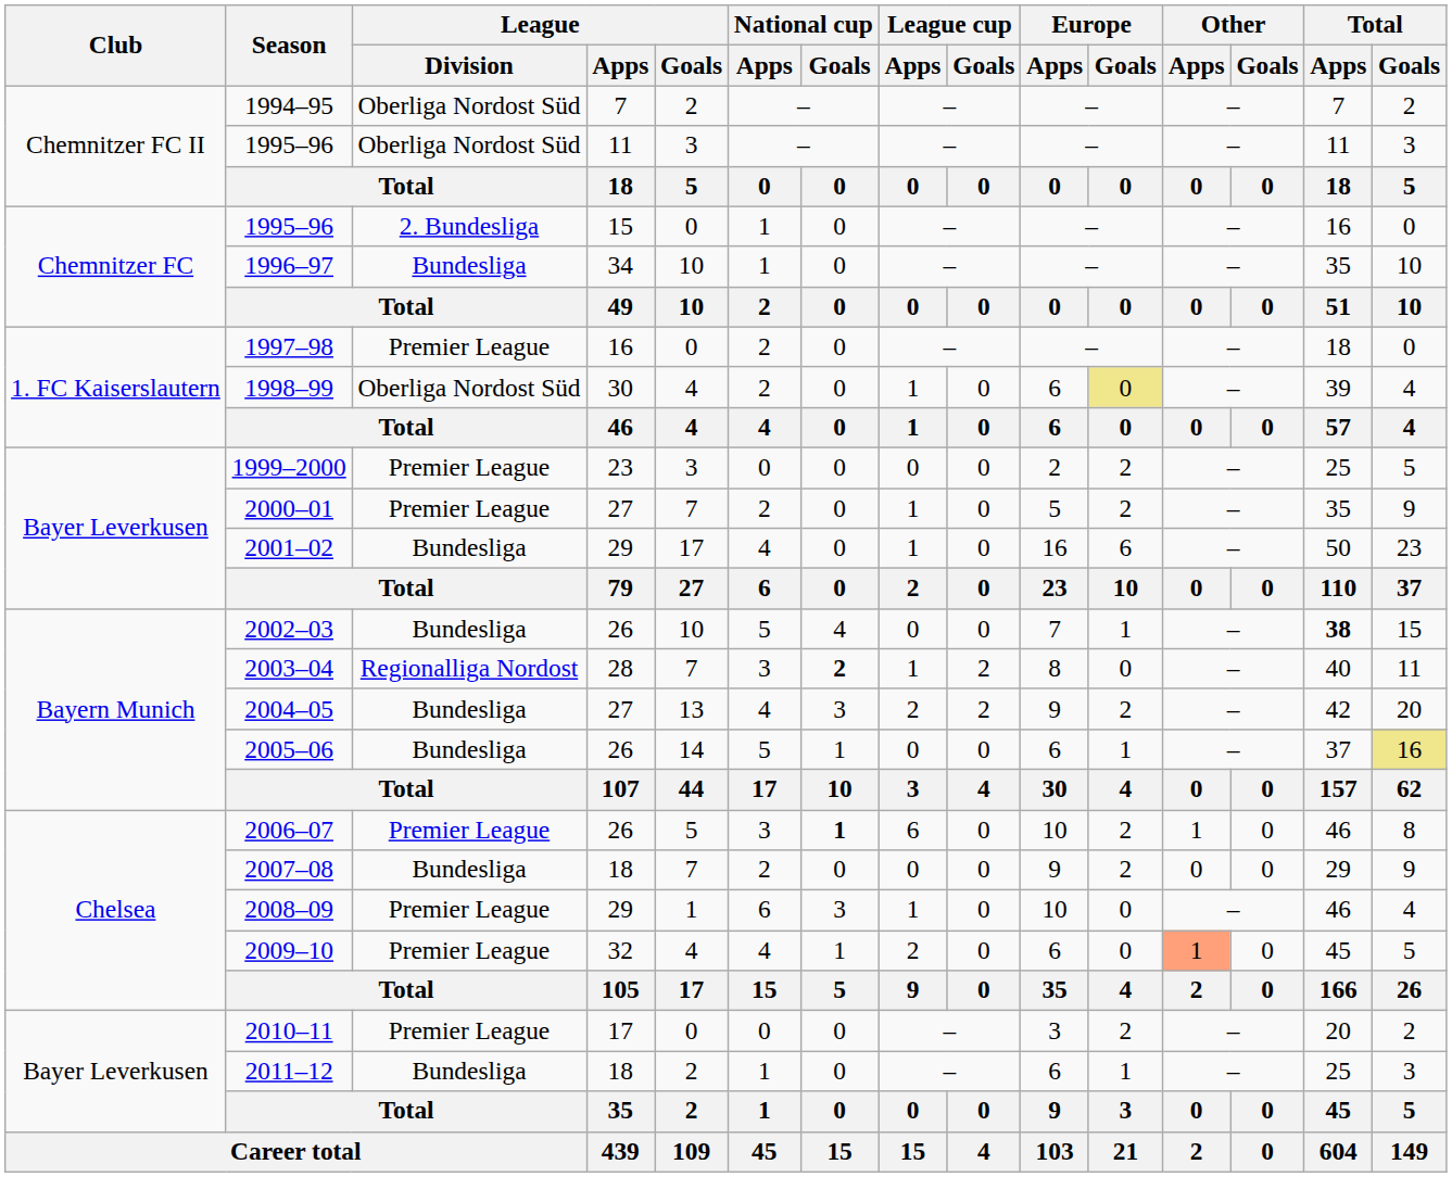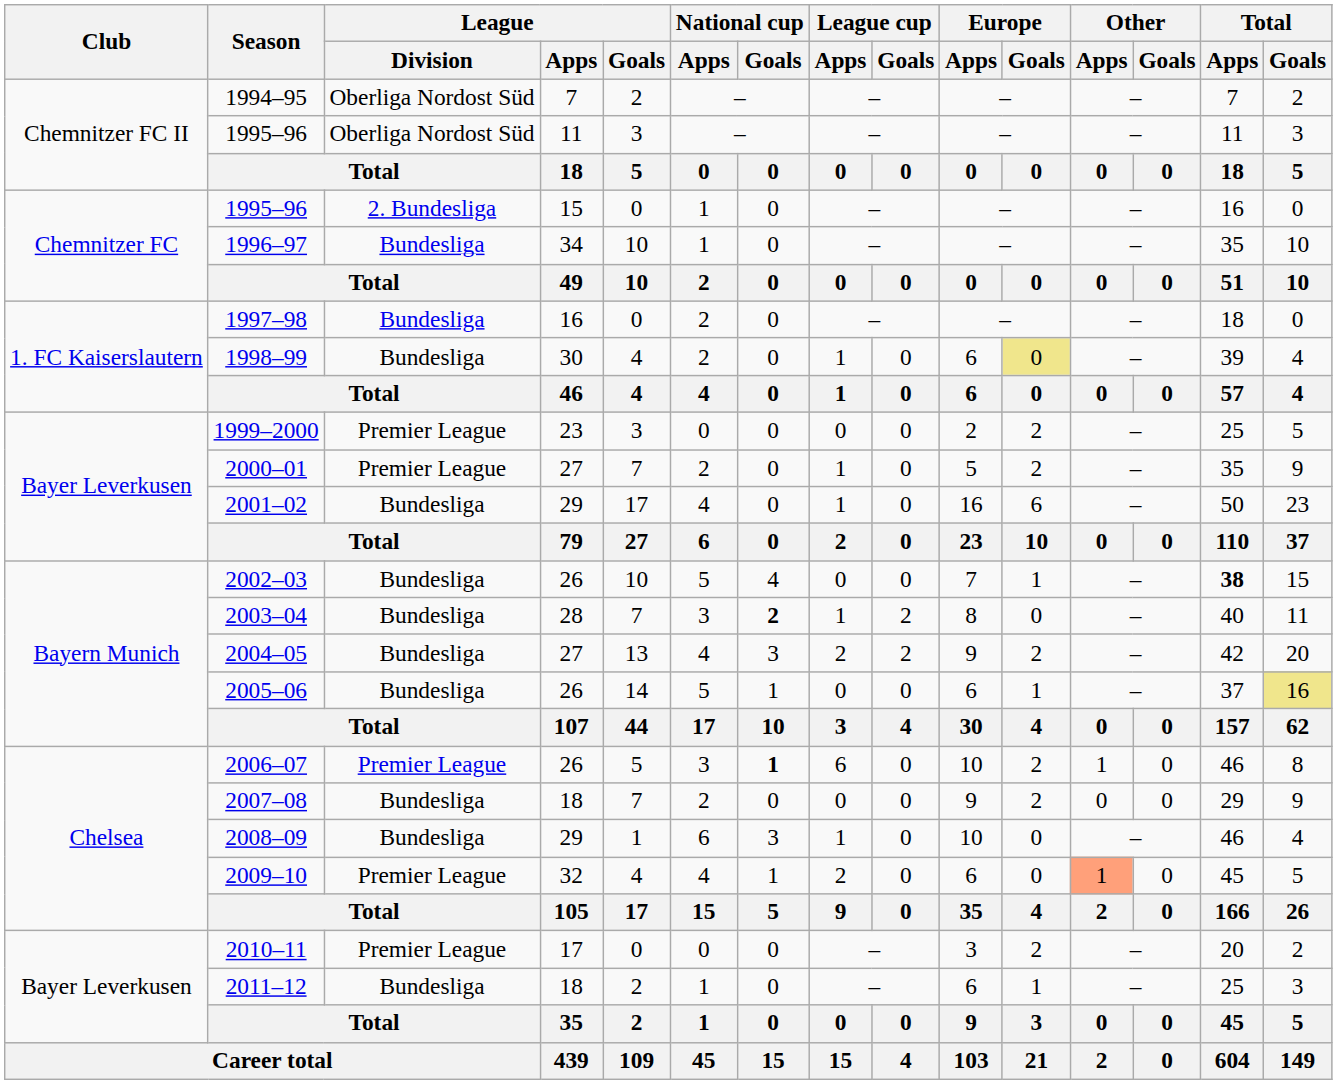 <table class="wikitable" style="text-align:center">
 <tr>
 <th rowspan="2">Club</th>
 <th rowspan="2">Season</th>
 <th colspan="3">League</th>
 <th colspan="2">National cup</th>
 <th colspan="2">League cup</th>
 <th colspan="2">Europe</th>
 <th colspan="2">Other</th>
 <th colspan="2">Total</th>
 </tr>
 <tr>
 <th>Division</th>
 <th>Apps</th>
 <th>Goals</th>
 <th>Apps</th>
 <th>Goals</th>
 <th>Apps</th>
 <th>Goals</th>
 <th>Apps</th>
 <th>Goals</th>
 <th>Apps</th>
 <th>Goals</th>
 <th>Apps</th>
 <th>Goals</th>
 </tr>
 <tr>
 <td rowspan="3">Chemnitzer FC II</td>
 <td>1994–95</td>
 <td>Oberliga Nordost Süd</td>
 <td>7</td>
 <td>2</td>
 <td colspan="2">–</td>
 <td colspan="2">–</td>
 <td colspan="2">–</td>
 <td colspan="2">–</td>
 <td>7</td>
 <td>2</td>
 </tr>
 <tr>
 <td>1995–96</td>
 <td>Oberliga Nordost Süd</td>
 <td>11</td>
 <td>3</td>
 <td colspan="2">–</td>
 <td colspan="2">–</td>
 <td colspan="2">–</td>
 <td colspan="2">–</td>
 <td>11</td>
 <td>3</td>
 </tr>
 <tr>
 <th colspan="2">Total</th>
 <th>18</th>
 <th>5</th>
 <th>0</th>
 <th>0</th>
 <th>0</th>
 <th>0</th>
 <th>0</th>
 <th>0</th>
 <th>0</th>
 <th>0</th>
 <th>18</th>
 <th>5</th>
 </tr>
 <tr>
 <td rowspan="3"><a href='#'>Chemnitzer FC</a></td>
 <td><a href='#'>1995–96</a></td>
 <td><a href='#'>2. Bundesliga</a></td>
 <td>15</td>
 <td>0</td>
 <td>1</td>
 <td>0</td>
 <td colspan="2">–</td>
 <td colspan="2">–</td>
 <td colspan="2">–</td>
 <td>16</td>
 <td>0</td>
 </tr>
 <tr>
 <td><a href='#'>1996–97</a></td>
 <td><a href='#'>Bundesliga</a></td>
 <td>34</td>
 <td>10</td>
 <td>1</td>
 <td>0</td>
 <td colspan="2">–</td>
 <td colspan="2">–</td>
 <td colspan="2">–</td>
 <td>35</td>
 <td>10</td>
 </tr>
 <tr>
 <th colspan="2">Total</th>
 <th>49</th>
 <th>10</th>
 <th>2</th>
 <th>0</th>
 <th>0</th>
 <th>0</th>
 <th>0</th>
 <th>0</th>
 <th>0</th>
 <th>0</th>
 <th>51</th>
 <th>10</th>
 </tr>
 <tr>
 <td rowspan="3"><a href='#'>1. FC Kaiserslautern</a></td>
 <td><a href='#'>1997–98</a></td>
-<td>Premier League</td>
+<td><a href='#'>Bundesliga</a></td>
 <td>16</td>
 <td>0</td>
 <td>2</td>
 <td>0</td>
 <td colspan="2">–</td>
 <td colspan="2">–</td>
 <td colspan="2">–</td>
 <td>18</td>
 <td>0</td>
 </tr>
 <tr>
 <td><a href='#'>1998–99</a></td>
-<td>Oberliga Nordost Süd</td>
+<td>Bundesliga</td>
 <td>30</td>
 <td>4</td>
 <td>2</td>
 <td>0</td>
 <td>1</td>
 <td>0</td>
 <td>6</td>
 <td style="background: khaki;">0</td>
 <td colspan="2">–</td>
 <td>39</td>
 <td>4</td>
 </tr>
 <tr>
 <th colspan="2">Total</th>
 <th>46</th>
 <th>4</th>
 <th>4</th>
 <th>0</th>
 <th>1</th>
 <th>0</th>
 <th>6</th>
 <th>0</th>
 <th>0</th>
 <th>0</th>
 <th>57</th>
 <th>4</th>
 </tr>
 <tr>
 <td rowspan="4"><a href='#'>Bayer Leverkusen</a></td>
 <td><a href='#'>1999–2000</a></td>
 <td>Premier League</td>
 <td>23</td>
 <td>3</td>
 <td>0</td>
 <td>0</td>
 <td>0</td>
 <td>0</td>
 <td>2</td>
 <td>2</td>
 <td colspan="2">–</td>
 <td>25</td>
 <td>5</td>
 </tr>
 <tr>
 <td><a href='#'>2000–01</a></td>
 <td>Premier League</td>
 <td>27</td>
 <td>7</td>
 <td>2</td>
 <td>0</td>
 <td>1</td>
 <td>0</td>
 <td>5</td>
 <td>2</td>
 <td colspan="2">–</td>
 <td>35</td>
 <td>9</td>
 </tr>
 <tr>
 <td><a href='#'>2001–02</a></td>
 <td>Bundesliga</td>
 <td>29</td>
 <td>17</td>
 <td>4</td>
 <td>0</td>
 <td>1</td>
 <td>0</td>
 <td>16</td>
 <td>6</td>
 <td colspan="2">–</td>
 <td>50</td>
 <td>23</td>
 </tr>
 <tr>
 <th colspan="2">Total</th>
 <th>79</th>
 <th>27</th>
 <th>6</th>
 <th>0</th>
 <th>2</th>
 <th>0</th>
 <th>23</th>
 <th>10</th>
 <th>0</th>
 <th>0</th>
 <th>110</th>
 <th>37</th>
 </tr>
 <tr>
 <td rowspan="5"><a href='#'>Bayern Munich</a></td>
 <td><a href='#'>2002–03</a></td>
 <td>Bundesliga</td>
 <td>26</td>
 <td>10</td>
 <td>5</td>
 <td>4</td>
 <td>0</td>
 <td>0</td>
 <td>7</td>
 <td>1</td>
 <td colspan="2">–</td>
 <td><strong>38</strong></td>
 <td>15</td>
 </tr>
 <tr>
 <td><a href='#'>2003–04</a></td>
-<td><a href='#'>Regionalliga Nordost</a></td>
+<td>Bundesliga</td>
 <td>28</td>
 <td>7</td>
 <td>3</td>
 <td><strong>2</strong></td>
 <td>1</td>
 <td>2</td>
 <td>8</td>
 <td>0</td>
 <td colspan="2">–</td>
 <td>40</td>
 <td>11</td>
 </tr>
 <tr>
 <td><a href='#'>2004–05</a></td>
 <td>Bundesliga</td>
 <td>27</td>
 <td>13</td>
 <td>4</td>
 <td>3</td>
 <td>2</td>
 <td>2</td>
 <td>9</td>
 <td>2</td>
 <td colspan="2">–</td>
 <td>42</td>
 <td>20</td>
 </tr>
 <tr>
 <td><a href='#'>2005–06</a></td>
 <td>Bundesliga</td>
 <td>26</td>
 <td>14</td>
 <td>5</td>
 <td>1</td>
 <td>0</td>
 <td>0</td>
 <td>6</td>
 <td>1</td>
 <td colspan="2">–</td>
 <td>37</td>
 <td style="background: khaki;">16</td>
 </tr>
 <tr>
 <th colspan="2">Total</th>
 <th>107</th>
 <th>44</th>
 <th>17</th>
 <th>10</th>
 <th>3</th>
 <th>4</th>
 <th>30</th>
 <th>4</th>
 <th>0</th>
 <th>0</th>
 <th>157</th>
 <th>62</th>
 </tr>
 <tr>
 <td rowspan="5"><a href='#'>Chelsea</a></td>
 <td><a href='#'>2006–07</a></td>
 <td><a href='#'>Premier League</a></td>
 <td>26</td>
 <td>5</td>
 <td>3</td>
 <td><strong>1</strong></td>
 <td>6</td>
 <td>0</td>
 <td>10</td>
 <td>2</td>
 <td>1</td>
 <td>0</td>
 <td>46</td>
 <td>8</td>
 </tr>
 <tr>
 <td><a href='#'>2007–08</a></td>
 <td>Bundesliga</td>
 <td>18</td>
 <td>7</td>
 <td>2</td>
 <td>0</td>
 <td>0</td>
 <td>0</td>
 <td>9</td>
 <td>2</td>
 <td>0</td>
 <td>0</td>
 <td>29</td>
 <td>9</td>
 </tr>
 <tr>
 <td><a href='#'>2008–09</a></td>
-<td>Premier League</td>
+<td>Bundesliga</td>
 <td>29</td>
 <td>1</td>
 <td>6</td>
 <td>3</td>
 <td>1</td>
 <td>0</td>
 <td>10</td>
 <td>0</td>
 <td colspan="2">–</td>
 <td>46</td>
 <td>4</td>
 </tr>
 <tr>
 <td><a href='#'>2009–10</a></td>
 <td>Premier League</td>
 <td>32</td>
 <td>4</td>
 <td>4</td>
 <td>1</td>
 <td>2</td>
 <td>0</td>
 <td>6</td>
 <td>0</td>
 <td style="background: lightsalmon;">1</td>
 <td>0</td>
 <td>45</td>
 <td>5</td>
 </tr>
 <tr>
 <th colspan="2">Total</th>
 <th>105</th>
 <th>17</th>
 <th>15</th>
 <th>5</th>
 <th>9</th>
 <th>0</th>
 <th>35</th>
 <th>4</th>
 <th>2</th>
 <th>0</th>
 <th>166</th>
 <th>26</th>
 </tr>
 <tr>
 <td rowspan="3">Bayer Leverkusen</td>
 <td><a href='#'>2010–11</a></td>
 <td>Premier League</td>
 <td>17</td>
 <td>0</td>
 <td>0</td>
 <td>0</td>
 <td colspan="2">–</td>
 <td>3</td>
 <td>2</td>
 <td colspan="2">–</td>
 <td>20</td>
 <td>2</td>
 </tr>
 <tr>
 <td><a href='#'>2011–12</a></td>
 <td>Bundesliga</td>
 <td>18</td>
 <td>2</td>
 <td>1</td>
 <td>0</td>
 <td colspan="2">–</td>
 <td>6</td>
 <td>1</td>
 <td colspan="2">–</td>
 <td>25</td>
 <td>3</td>
 </tr>
 <tr>
 <th colspan="2">Total</th>
 <th>35</th>
 <th>2</th>
 <th>1</th>
 <th>0</th>
 <th>0</th>
 <th>0</th>
 <th>9</th>
 <th>3</th>
 <th>0</th>
 <th>0</th>
 <th>45</th>
 <th>5</th>
 </tr>
 <tr>
 <th colspan="3">Career total</th>
 <th>439</th>
 <th>109</th>
 <th>45</th>
 <th>15</th>
 <th>15</th>
 <th>4</th>
 <th>103</th>
 <th>21</th>
 <th>2</th>
 <th>0</th>
 <th>604</th>
 <th>149</th>
 </tr>
 </table>
